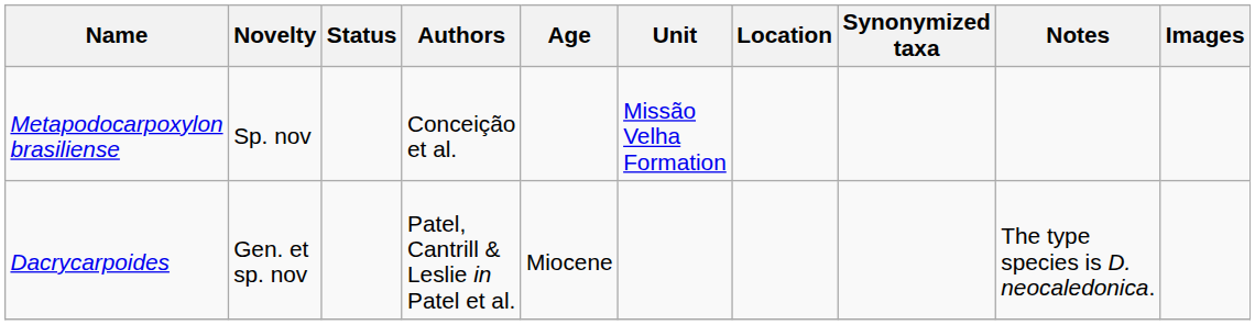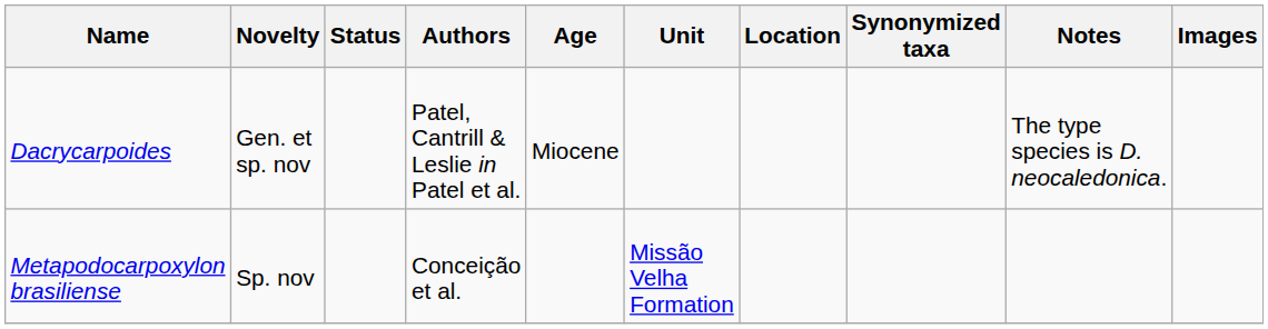 <table class="wikitable sortable" align="center" width="100%">
 <tr>
 <th>Name</th>
 <th>Novelty</th>
 <th>Status</th>
 <th>Authors</th>
 <th>Age</th>
 <th>Unit</th>
 <th>Location</th>
 <th>Synonymized taxa</th>
 <th>Notes</th>
 <th>Images</th>
 </tr>
 <tr>
+<td><br><em><a href='#'>Dacrycarpoides</a></em></td>
+<td><br>Gen. et sp. nov</td>
+<td></td>
+<td><br>Patel, Cantrill & Leslie <em>in</em> Patel et al.</td>
+<td><br>Miocene</td>
+<td></td>
+<td><br></td>
+<td></td>
+<td><br>The type species is <em>D. neocaledonica</em>.</td>
+<td></td>
+</tr>
+<tr>
 <td><br><em><a href='#'>Metapodocarpoxylon brasiliense</a></em></td>
 <td><br>Sp. nov</td>
 <td></td>
 <td><br>Conceição et al.</td>
 <td></td>
 <td><br><a href='#'>Missão Velha Formation</a></td>
 <td><br></td>
 <td></td>
 <td></td>
 <td></td>
 </tr>
 <tr>
-<td><br><em><a href='#'>Dacrycarpoides</a></em></td>
-<td><br>Gen. et sp. nov</td>
-<td></td>
-<td><br>Patel, Cantrill & Leslie <em>in</em> Patel et al.</td>
-<td><br>Miocene</td>
-<td></td>
-<td><br></td>
-<td></td>
-<td><br>The type species is <em>D. neocaledonica</em>.</td>
-<td></td>
-</tr>
-<tr>
 </tr>
 </table>
